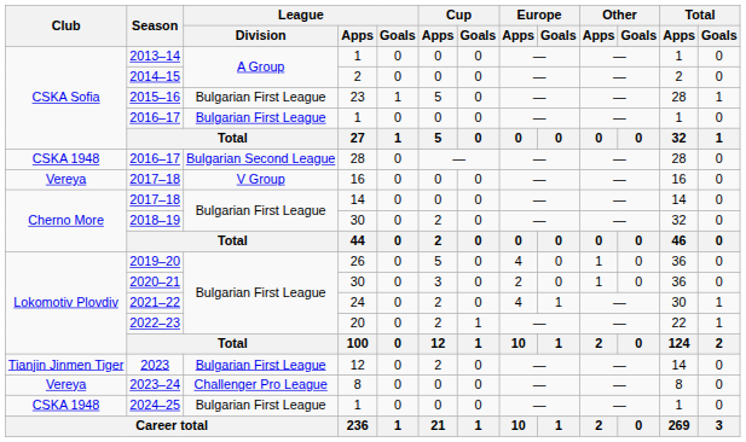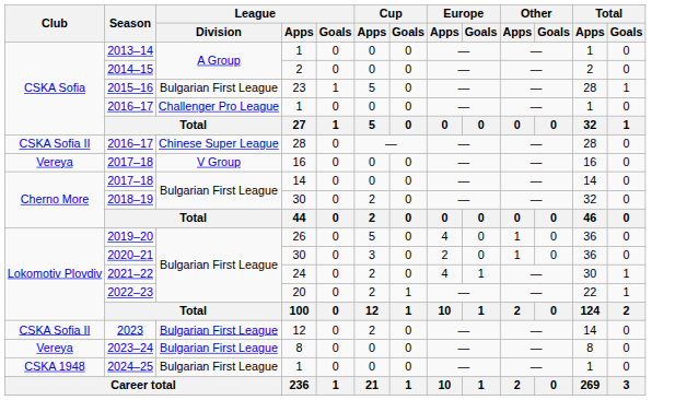 <table class="wikitable" style="text-align:center">
 <tr>
 <th rowspan="2">Club</th>
 <th rowspan="2">Season</th>
 <th colspan="3">League</th>
 <th colspan="2">Cup</th>
 <th colspan="2">Europe</th>
 <th colspan="2">Other</th>
 <th colspan="2">Total</th>
 </tr>
 <tr>
 <th>Division</th>
 <th>Apps</th>
 <th>Goals</th>
 <th>Apps</th>
 <th>Goals</th>
 <th>Apps</th>
 <th>Goals</th>
 <th>Apps</th>
 <th>Goals</th>
 <th>Apps</th>
 <th>Goals</th>
 </tr>
 <tr>
 <td rowspan="5"><a href='#'>CSKA Sofia</a></td>
 <td><a href='#'>2013–14</a></td>
 <td rowspan="2"><a href='#'>A Group</a></td>
 <td>1</td>
 <td>0</td>
 <td>0</td>
 <td>0</td>
 <td colspan="2">—</td>
 <td colspan="2">—</td>
 <td>1</td>
 <td>0</td>
 </tr>
 <tr>
 <td><a href='#'>2014–15</a></td>
 <td>2</td>
 <td>0</td>
 <td>0</td>
 <td>0</td>
 <td colspan="2">—</td>
 <td colspan="2">—</td>
 <td>2</td>
 <td>0</td>
 </tr>
 <tr>
 <td><a href='#'>2015–16</a></td>
 <td>Bulgarian First League</td>
 <td>23</td>
 <td>1</td>
 <td>5</td>
 <td>0</td>
 <td colspan="2">—</td>
 <td colspan="2">—</td>
 <td>28</td>
 <td>1</td>
 </tr>
 <tr>
 <td><a href='#'>2016–17</a></td>
-<td><a href='#'>Bulgarian First League</a></td>
+<td><a href='#'>Challenger Pro League</a></td>
 <td>1</td>
 <td>0</td>
 <td>0</td>
 <td>0</td>
 <td colspan="2">—</td>
 <td colspan="2">—</td>
 <td>1</td>
 <td>0</td>
 </tr>
 <tr>
 <th colspan="2">Total</th>
 <th>27</th>
 <th>1</th>
 <th>5</th>
 <th>0</th>
 <th>0</th>
 <th>0</th>
 <th>0</th>
 <th>0</th>
 <th>32</th>
 <th>1</th>
 </tr>
 <tr>
-<td><a href='#'>CSKA 1948</a></td>
+<td><a href='#'>CSKA Sofia II</a></td>
 <td><a href='#'>2016–17</a></td>
-<td rowspan="1"><a href='#'>Bulgarian Second League</a></td>
+<td><a href='#'>Chinese Super League</a></td>
 <td>28</td>
 <td>0</td>
 <td colspan="2">—</td>
 <td colspan="2">—</td>
 <td colspan="2">—</td>
 <td>28</td>
 <td>0</td>
 </tr>
 <tr>
 <td><a href='#'>Vereya</a></td>
 <td><a href='#'>2017–18</a></td>
 <td><a href='#'>V Group</a></td>
 <td>16</td>
 <td>0</td>
 <td>0</td>
 <td>0</td>
 <td colspan="2">—</td>
 <td colspan="2">—</td>
 <td>16</td>
 <td>0</td>
 </tr>
 <tr>
 <td rowspan="3"><a href='#'>Cherno More</a></td>
 <td><a href='#'>2017–18</a></td>
 <td rowspan="2">Bulgarian First League</td>
 <td>14</td>
 <td>0</td>
 <td>0</td>
 <td>0</td>
 <td colspan="2">—</td>
 <td colspan="2">—</td>
 <td>14</td>
 <td>0</td>
 </tr>
 <tr>
 <td><a href='#'>2018–19</a></td>
 <td>30</td>
 <td>0</td>
 <td>2</td>
 <td>0</td>
 <td colspan="2">—</td>
 <td colspan="2">—</td>
 <td>32</td>
 <td>0</td>
 </tr>
 <tr>
 <th colspan="2">Total</th>
 <th>44</th>
 <th>0</th>
 <th>2</th>
 <th>0</th>
 <th>0</th>
 <th>0</th>
 <th>0</th>
 <th>0</th>
 <th>46</th>
 <th>0</th>
 </tr>
 <tr>
 <td rowspan="5"><a href='#'>Lokomotiv Plovdiv</a></td>
 <td><a href='#'>2019–20</a></td>
 <td rowspan="4">Bulgarian First League</td>
 <td>26</td>
 <td>0</td>
 <td>5</td>
 <td>0</td>
 <td>4</td>
 <td>0</td>
 <td>1</td>
 <td>0</td>
 <td>36</td>
 <td>0</td>
 </tr>
 <tr>
 <td><a href='#'>2020–21</a></td>
 <td>30</td>
 <td>0</td>
 <td>3</td>
 <td>0</td>
 <td>2</td>
 <td>0</td>
 <td>1</td>
 <td>0</td>
 <td>36</td>
 <td>0</td>
 </tr>
 <tr>
 <td><a href='#'>2021–22</a></td>
 <td>24</td>
 <td>0</td>
 <td>2</td>
 <td>0</td>
 <td>4</td>
 <td>1</td>
 <td colspan="2">—</td>
 <td>30</td>
 <td>1</td>
 </tr>
 <tr>
 <td><a href='#'>2022–23</a></td>
 <td>20</td>
 <td>0</td>
 <td>2</td>
 <td>1</td>
 <td colspan="2">—</td>
 <td colspan="2">—</td>
 <td>22</td>
 <td>1</td>
 </tr>
 <tr>
 <th colspan="2">Total</th>
 <th>100</th>
 <th>0</th>
 <th>12</th>
 <th>1</th>
 <th>10</th>
 <th>1</th>
 <th>2</th>
 <th>0</th>
 <th>124</th>
 <th>2</th>
 </tr>
 <tr>
-<td><a href='#'>Tianjin Jinmen Tiger</a></td>
+<td><a href='#'>CSKA Sofia II</a></td>
 <td><a href='#'>2023</a></td>
 <td><a href='#'>Bulgarian First League</a></td>
 <td>12</td>
 <td>0</td>
 <td>2</td>
 <td>0</td>
 <td colspan="2">—</td>
 <td colspan="2">—</td>
 <td>14</td>
 <td>0</td>
 </tr>
 <tr>
 <td><a href='#'>Vereya</a></td>
 <td><a href='#'>2023–24</a></td>
-<td><a href='#'>Challenger Pro League</a></td>
+<td><a href='#'>Bulgarian First League</a></td>
 <td>8</td>
 <td>0</td>
 <td>0</td>
 <td>0</td>
 <td colspan="2">—</td>
 <td colspan="2">—</td>
 <td>8</td>
 <td>0</td>
 </tr>
 <tr>
 <td><a href='#'>CSKA 1948</a></td>
 <td><a href='#'>2024–25</a></td>
 <td>Bulgarian First League</td>
 <td>1</td>
 <td>0</td>
 <td>0</td>
 <td>0</td>
 <td colspan="2">—</td>
 <td colspan="2">—</td>
 <td>1</td>
 <td>0</td>
 </tr>
 <tr>
 <th colspan="3">Career total</th>
 <th>236</th>
 <th>1</th>
 <th>21</th>
 <th>1</th>
 <th>10</th>
 <th>1</th>
 <th>2</th>
 <th>0</th>
 <th>269</th>
 <th>3</th>
 </tr>
 </table>
